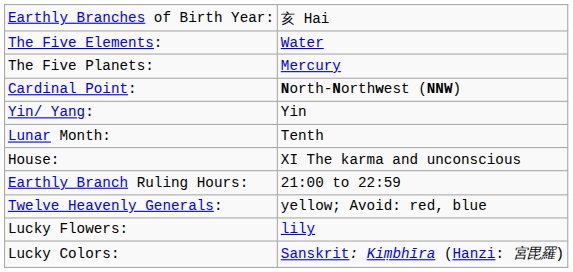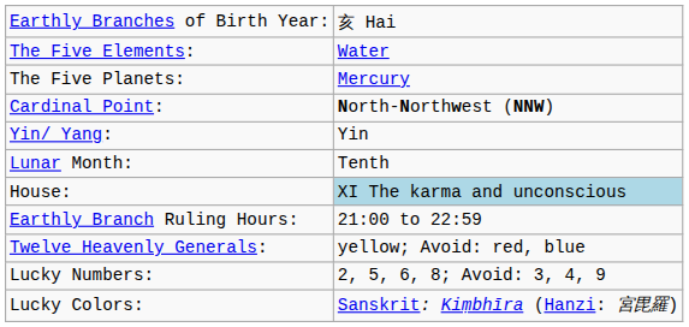 <table border="1" class="wikitable">
 <tr>
 <td><a href='#'>Earthly Branches</a> of Birth Year:</td>
 <td>亥 Hai</td>
 </tr>
 <tr>
 <td><a href='#'>The Five Elements</a>:</td>
 <td><a href='#'>Water</a></td>
 </tr>
 <tr>
 <td>The Five Planets:</td>
 <td><a href='#'>Mercury</a></td>
 </tr>
 <tr>
 <td><a href='#'>Cardinal Point</a>:</td>
 <td><strong>N</strong>orth-<strong>N</strong>orth<strong>w</strong>est (<strong>NNW</strong>)</td>
 </tr>
 <tr>
 <td><a href='#'>Yin/ Yang</a>:</td>
 <td>Yin</td>
 </tr>
 <tr>
 <td><a href='#'>Lunar</a> Month:</td>
 <td>Tenth</td>
 </tr>
 <tr>
 <td>House:</td>
-<td>XI The karma and unconscious</td>
+<td style="background: lightblue;">XI The karma and unconscious</td>
 </tr>
 <tr>
 <td><a href='#'>Earthly Branch</a> Ruling Hours:</td>
 <td>21:00 to 22:59</td>
 </tr>
 <tr>
 <td><a href='#'>Twelve Heavenly Generals</a>:</td>
 <td>yellow; Avoid: red, blue</td>
 </tr>
 <tr>
-<td>Lucky Flowers:</td>
-<td><a href='#'>lily</a></td>
+<td>Lucky Numbers:</td>
+<td>2, 5, 6, 8; Avoid: 3, 4, 9</td>
 </tr>
 <tr>
 <td>Lucky Colors:</td>
 <td><a href='#'>Sanskrit</a><em>: <a href='#'>Kiṃbhīra</a></em> (<a href='#'>Hanzi</a>: <em>宮毘羅</em>)</td>
 </tr>
 </table>
